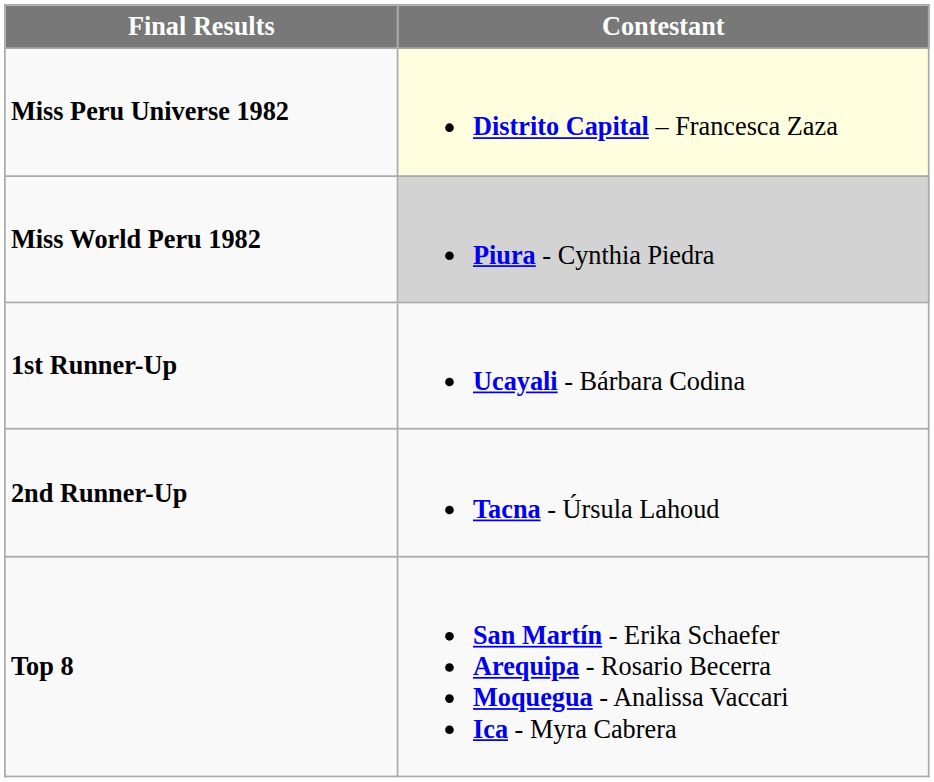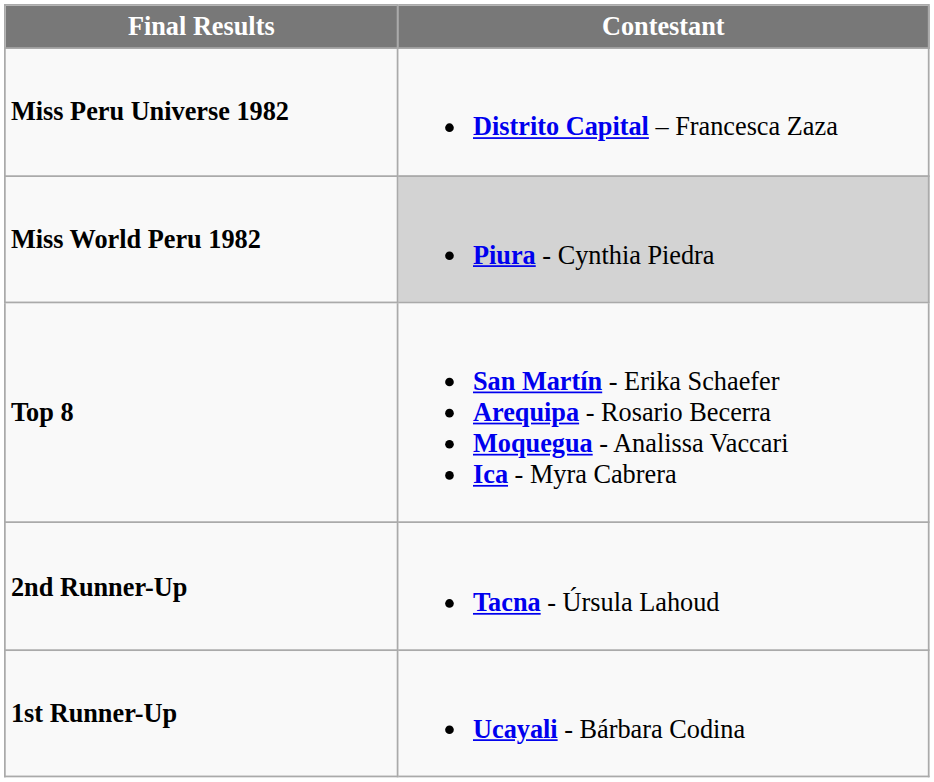 <table class="wikitable sortable" style="font-size: 95%;">
 <tr>
 <th width="220" style="background-color:#787878;color:#FFFFFF;">Final Results</th>
 <th width="300" style="background-color:#787878;color:#FFFFFF;">Contestant</th>
 </tr>
 <tr>
 <td><strong>Miss Peru Universe 1982</strong></td>
-<td style="background: lightyellow;"><br><ul><li> <strong><a href='#'>Distrito Capital</a></strong> – Francesca Zaza</li></ul></td>
+<td><br><ul><li> <strong><a href='#'>Distrito Capital</a></strong> – Francesca Zaza</li></ul></td>
 </tr>
 <tr>
 <td><strong>Miss World Peru 1982</strong></td>
 <td style="background: lightgrey;"><br><ul><li> <strong><a href='#'>Piura</a></strong> - Cynthia Piedra</li></ul></td>
 </tr>
 <tr>
-<td><strong>1st Runner-Up</strong></td>
-<td><br><ul><li> <strong><a href='#'>Ucayali</a></strong> - Bárbara Codina</li></ul></td>
+<td><strong>Top 8</strong></td>
+<td><br><ul><li> <strong><a href='#'>San Martín</a></strong> - Erika Schaefer</li><li> <strong><a href='#'>Arequipa</a></strong> - Rosario Becerra</li><li> <strong><a href='#'>Moquegua</a></strong> - Analissa Vaccari</li><li> <strong><a href='#'>Ica</a></strong> - Myra Cabrera</li></ul></td>
 </tr>
 <tr>
 <td><strong>2nd Runner-Up</strong></td>
 <td><br><ul><li> <strong><a href='#'>Tacna</a></strong> - Úrsula Lahoud</li></ul></td>
 </tr>
 <tr>
-<td><strong>Top 8</strong></td>
-<td><br><ul><li> <strong><a href='#'>San Martín</a></strong> - Erika Schaefer</li><li> <strong><a href='#'>Arequipa</a></strong> - Rosario Becerra</li><li> <strong><a href='#'>Moquegua</a></strong> - Analissa Vaccari</li><li> <strong><a href='#'>Ica</a></strong> - Myra Cabrera</li></ul></td>
+<td><strong>1st Runner-Up</strong></td>
+<td><br><ul><li> <strong><a href='#'>Ucayali</a></strong> - Bárbara Codina</li></ul></td>
 </tr>
 </table>
